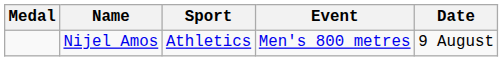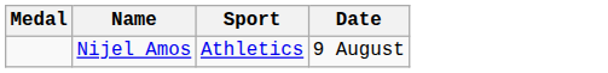 <table class="wikitable sortable" style="font-size: 95%;">
 <tr>
 <th>Medal</th>
 <th>Name</th>
 <th>Sport</th>
-<th>Event</th>
 <th>Date</th>
 </tr>
 <tr>
 <td></td>
 <td><a href='#'>Nijel Amos</a></td>
 <td><a href='#'>Athletics</a></td>
-<td><a href='#'>Men's 800 metres</a></td>
 <td>9 August</td>
 </tr>
 </table>
